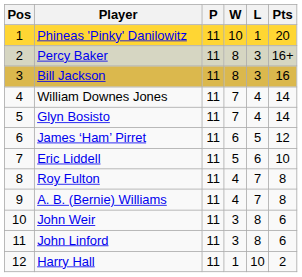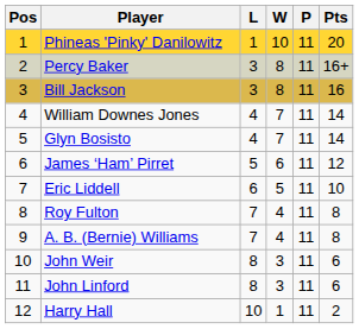 <table class="wikitable" style="font-size: 100%">
 <tr>
 <th scope="col" width=20>Pos</th>
 <th scope="col" width=200>Player</th>
+<th scope="col" width=20>L</th>
+<th scope="col" width=20>W</th>
 <th scope="col" width=20>P</th>
-<th scope="col" width=20>W</th>
-<th scope="col" width=20>L</th>
 <th scope="col" width=20>Pts</th>
 </tr>
 <tr align=center style="background: #FFD633;">
 <td>1</td>
 <td align="left"> <a href='#'>Phineas 'Pinky' Danilowitz</a></td>
+<td>1</td>
+<td>10</td>
 <td>11</td>
-<td>10</td>
-<td>1</td>
 <td>20</td>
 </tr>
 <tr align=center style="background: #D6D6C2;">
 <td>2</td>
 <td align="left"> <a href='#'>Percy Baker</a></td>
+<td>3</td>
+<td>8</td>
 <td>11</td>
-<td>8</td>
-<td>3</td>
 <td>16+</td>
 </tr>
 <tr align=center style="background: #DBB84D;">
 <td>3</td>
 <td align="left"> <a href='#'>Bill Jackson</a></td>
+<td>3</td>
+<td>8</td>
 <td>11</td>
-<td>8</td>
-<td>3</td>
 <td>16</td>
 </tr>
 <tr align=center>
 <td>4</td>
 <td align="left"> William Downes Jones</td>
+<td>4</td>
+<td>7</td>
 <td>11</td>
-<td>7</td>
-<td>4</td>
 <td>14</td>
 </tr>
 <tr align=center>
 <td>5</td>
 <td align="left"> <a href='#'>Glyn Bosisto</a></td>
+<td>4</td>
+<td>7</td>
 <td>11</td>
-<td>7</td>
-<td>4</td>
 <td>14</td>
 </tr>
 <tr align=center>
 <td>6</td>
 <td align="left"> <a href='#'>James ‘Ham’ Pirret</a></td>
+<td>5</td>
+<td>6</td>
 <td>11</td>
-<td>6</td>
-<td>5</td>
 <td>12</td>
 </tr>
 <tr align=center>
 <td>7</td>
 <td align="left"> <a href='#'>Eric Liddell</a></td>
+<td>6</td>
+<td>5</td>
 <td>11</td>
-<td>5</td>
-<td>6</td>
 <td>10</td>
 </tr>
 <tr align=center>
 <td>8</td>
 <td align="left"> <a href='#'>Roy Fulton</a></td>
+<td>7</td>
+<td>4</td>
 <td>11</td>
-<td>4</td>
-<td>7</td>
 <td>8</td>
 </tr>
 <tr align=center>
 <td>9</td>
 <td align="left"> <a href='#'>A. B. (Bernie) Williams</a></td>
+<td>7</td>
+<td>4</td>
 <td>11</td>
-<td>4</td>
-<td>7</td>
 <td>8</td>
 </tr>
 <tr align=center>
 <td>10</td>
 <td align="left"> <a href='#'>John Weir</a></td>
+<td>8</td>
+<td>3</td>
 <td>11</td>
-<td>3</td>
-<td>8</td>
 <td>6</td>
 </tr>
 <tr align=center>
 <td>11</td>
 <td align="left"> <a href='#'>John Linford</a></td>
+<td>8</td>
+<td>3</td>
 <td>11</td>
-<td>3</td>
-<td>8</td>
 <td>6</td>
 </tr>
 <tr align=center>
 <td>12</td>
 <td align="left"> <a href='#'>Harry Hall</a></td>
+<td>10</td>
+<td>1</td>
 <td>11</td>
-<td>1</td>
-<td>10</td>
 <td>2</td>
 </tr>
 </table>
